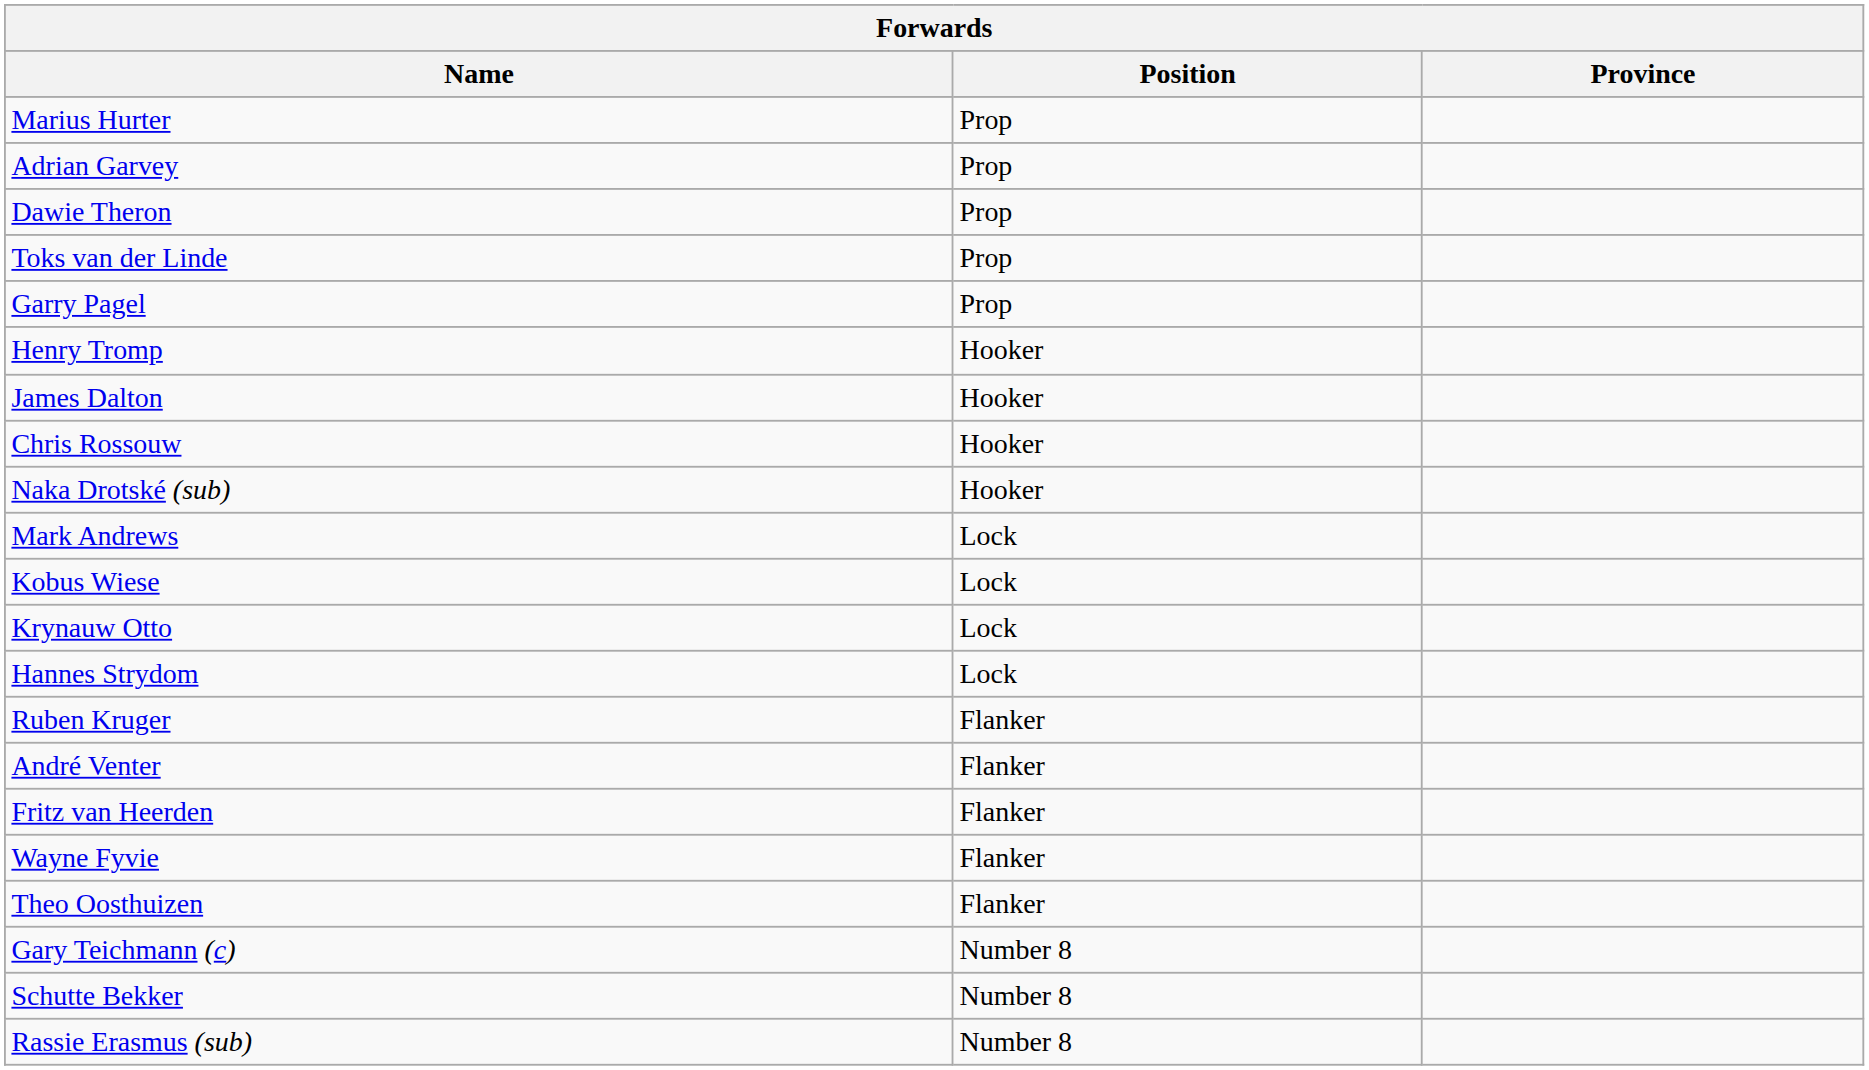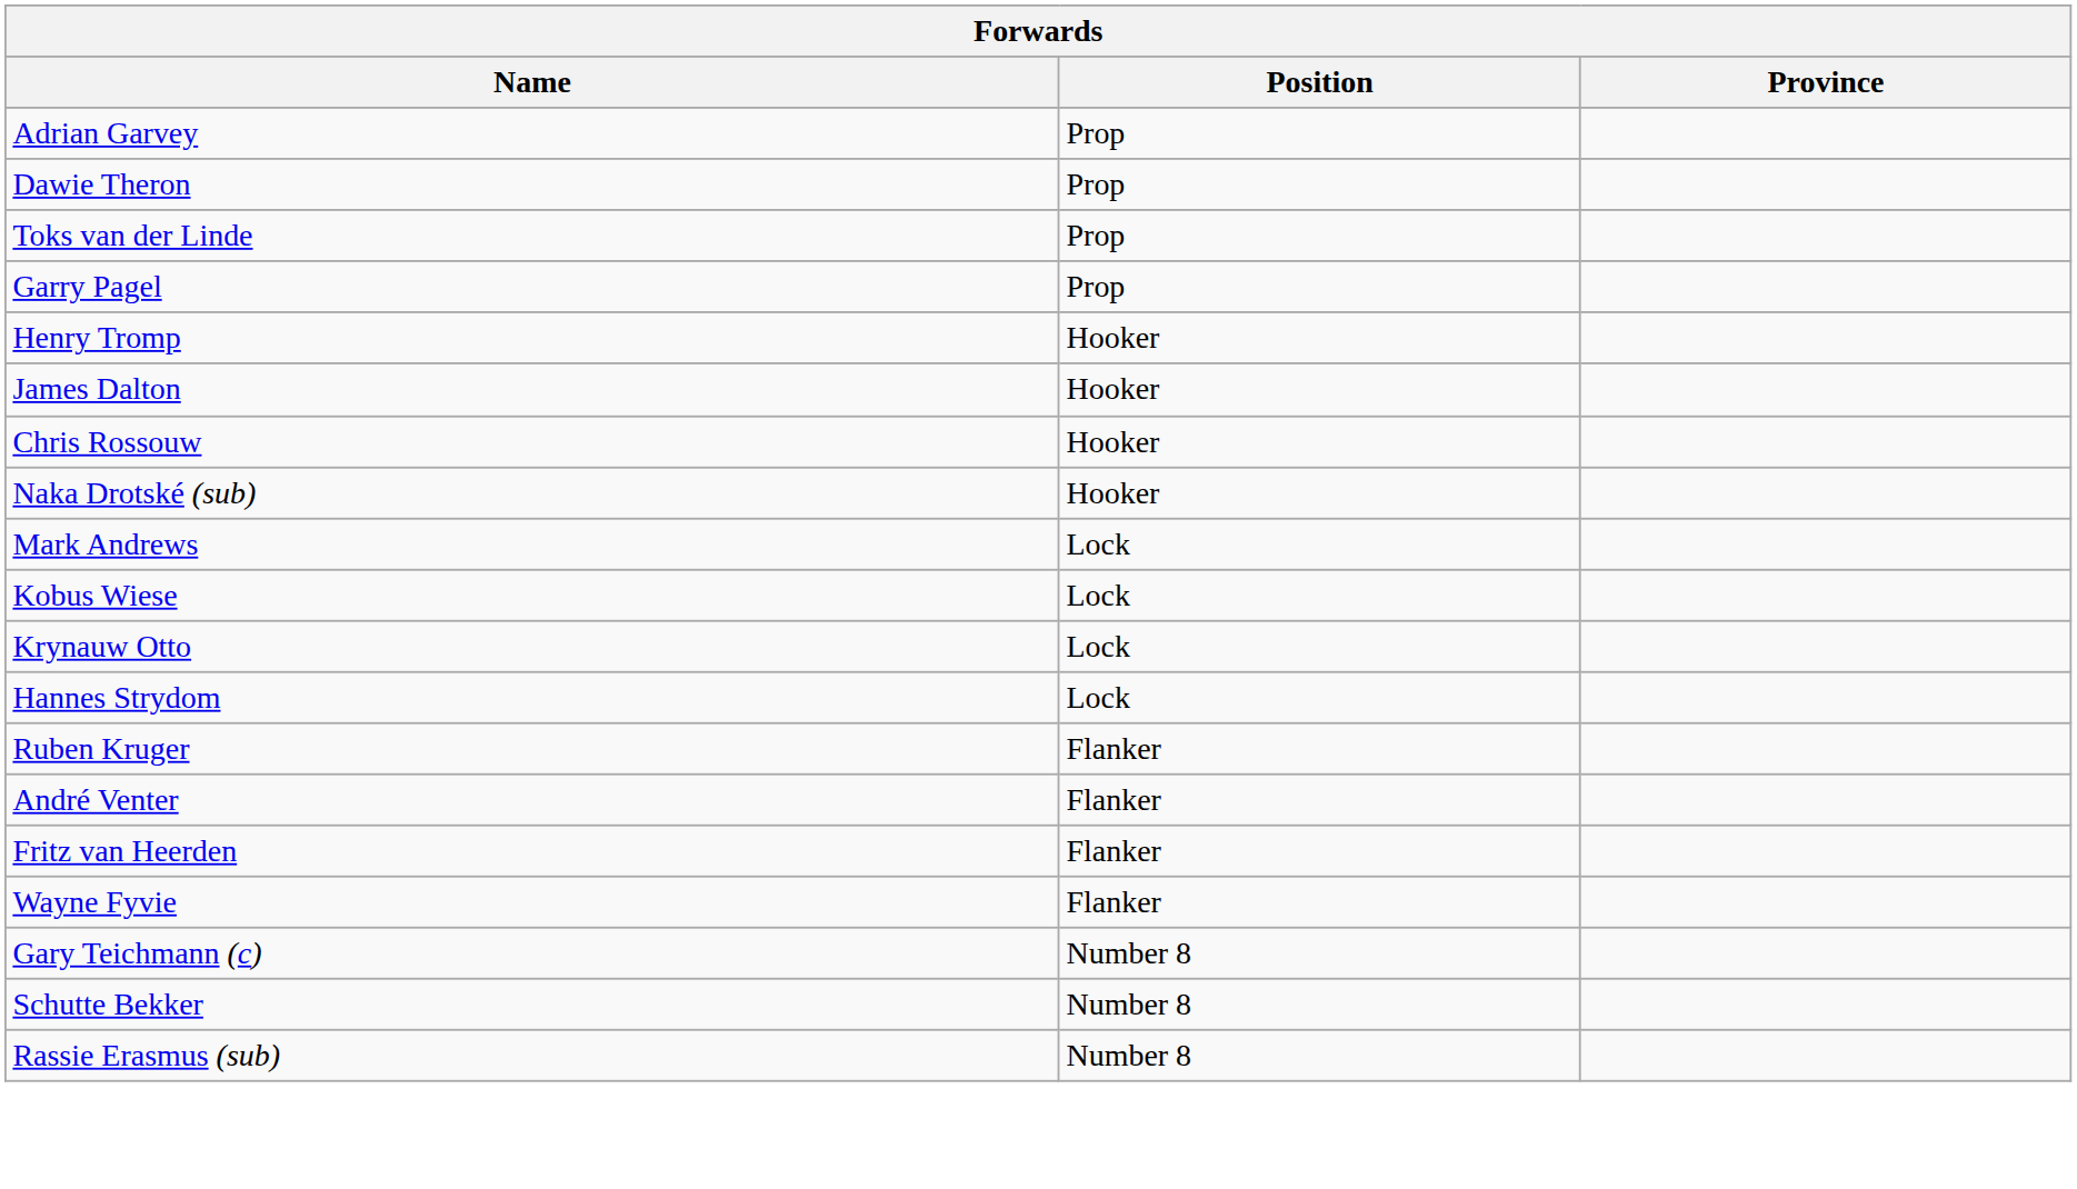 <table class="wikitable" style="font-size:95%; width:80%;">
 <tr>
 <th colspan="3"><strong>Forwards</strong></th>
 </tr>
 <tr>
 <th>Name</th>
 <th>Position</th>
 <th>Province</th>
-</tr>
-<tr>
-<td><a href='#'>Marius Hurter</a></td>
-<td>Prop</td>
-<td></td>
 </tr>
 <tr>
 <td><a href='#'>Adrian Garvey</a></td>
 <td>Prop</td>
 <td></td>
 </tr>
 <tr>
 <td><a href='#'>Dawie Theron</a></td>
 <td>Prop</td>
 <td></td>
 </tr>
 <tr>
 <td><a href='#'>Toks van der Linde</a></td>
 <td>Prop</td>
 <td></td>
 </tr>
 <tr>
 <td><a href='#'>Garry Pagel</a></td>
 <td>Prop</td>
 <td></td>
 </tr>
 <tr>
 <td><a href='#'>Henry Tromp</a></td>
 <td>Hooker</td>
 <td></td>
 </tr>
 <tr>
 <td><a href='#'>James Dalton</a></td>
 <td>Hooker</td>
 <td></td>
 </tr>
 <tr>
 <td><a href='#'>Chris Rossouw</a></td>
 <td>Hooker</td>
 <td></td>
 </tr>
 <tr>
 <td><a href='#'>Naka Drotské</a> <em>(sub)</em></td>
 <td>Hooker</td>
 <td></td>
 </tr>
 <tr>
 <td><a href='#'>Mark Andrews</a></td>
 <td>Lock</td>
 <td></td>
 </tr>
 <tr>
 <td><a href='#'>Kobus Wiese</a></td>
 <td>Lock</td>
 <td></td>
 </tr>
 <tr>
 <td><a href='#'>Krynauw Otto</a></td>
 <td>Lock</td>
 <td></td>
 </tr>
 <tr>
 <td><a href='#'>Hannes Strydom</a></td>
 <td>Lock</td>
 <td></td>
 </tr>
 <tr>
 <td><a href='#'>Ruben Kruger</a></td>
 <td>Flanker</td>
 <td></td>
 </tr>
 <tr>
 <td><a href='#'>André Venter</a></td>
 <td>Flanker</td>
 <td></td>
 </tr>
 <tr>
 <td><a href='#'>Fritz van Heerden</a></td>
 <td>Flanker</td>
 <td></td>
 </tr>
 <tr>
 <td><a href='#'>Wayne Fyvie</a></td>
 <td>Flanker</td>
 <td></td>
 </tr>
 <tr>
-<td><a href='#'>Theo Oosthuizen</a></td>
-<td>Flanker</td>
-<td></td>
-</tr>
-<tr>
 <td><a href='#'>Gary Teichmann</a> <em>(<a href='#'>c</a>)</em></td>
 <td>Number 8</td>
 <td></td>
 </tr>
 <tr>
 <td><a href='#'>Schutte Bekker</a></td>
 <td>Number 8</td>
 <td></td>
 </tr>
 <tr>
 <td><a href='#'>Rassie Erasmus</a> <em>(sub)</em></td>
 <td>Number 8</td>
 <td></td>
 </tr>
 </table>
